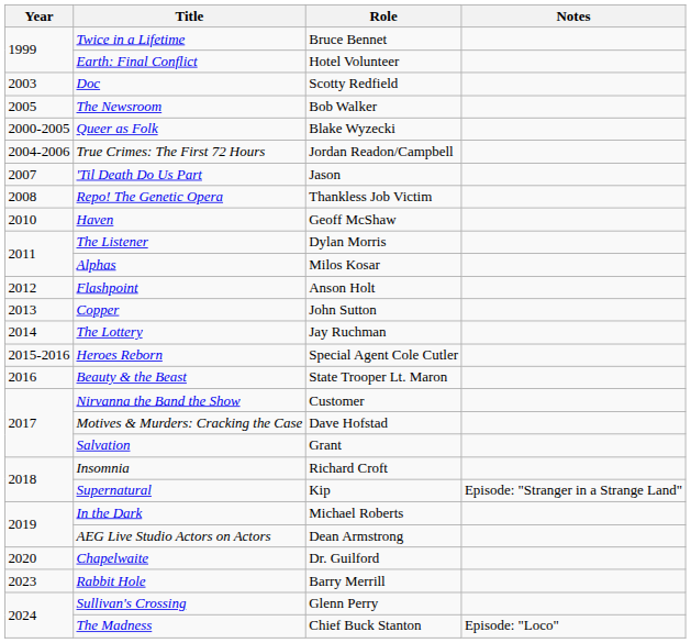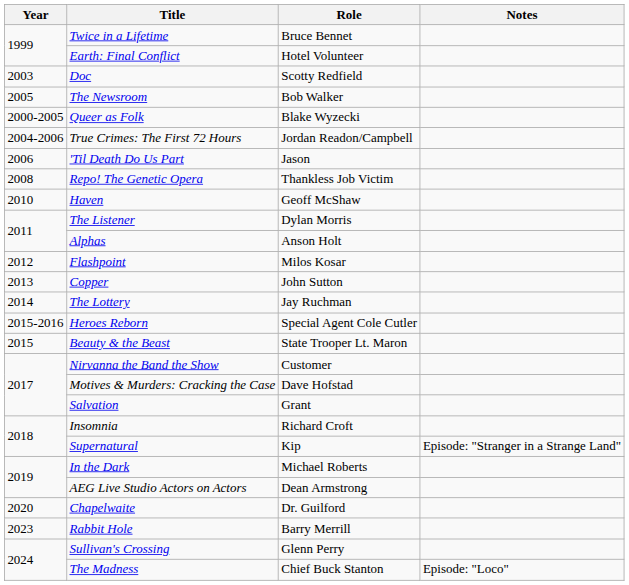 <table class="wikitable sortable">
 <tr>
 <th>Year</th>
 <th>Title</th>
 <th>Role</th>
 <th>Notes</th>
 </tr>
 <tr>
 <td rowspan="2">1999</td>
 <td><em><a href='#'>Twice in a Lifetime</a></em></td>
 <td>Bruce Bennet</td>
 <td></td>
 </tr>
 <tr>
 <td><em><a href='#'>Earth: Final Conflict</a></em></td>
 <td>Hotel Volunteer</td>
 <td></td>
 </tr>
 <tr>
 <td>2003</td>
 <td><em><a href='#'>Doc</a></em></td>
 <td>Scotty Redfield</td>
 <td></td>
 </tr>
 <tr>
 <td>2005</td>
 <td data-sort-value="Newsroom, The"><em><a href='#'>The Newsroom</a></em></td>
 <td>Bob Walker</td>
 <td></td>
 </tr>
 <tr>
 <td>2000-2005</td>
 <td><em><a href='#'>Queer as Folk</a></em></td>
 <td>Blake Wyzecki</td>
 <td></td>
 </tr>
 <tr>
 <td>2004-2006</td>
 <td><em>True Crimes: The First 72 Hours</em></td>
 <td>Jordan Readon/Campbell</td>
 <td></td>
 </tr>
 <tr>
-<td>2007</td>
+<td>2006</td>
 <td data-sort-value="Til Death Do Us Part"><em><a href='#'>'Til Death Do Us Part</a></em></td>
 <td>Jason</td>
 <td></td>
 </tr>
 <tr>
 <td>2008</td>
 <td><em><a href='#'>Repo! The Genetic Opera</a></em></td>
 <td>Thankless Job Victim</td>
 <td></td>
 </tr>
 <tr>
 <td>2010</td>
 <td><em><a href='#'>Haven</a></em></td>
 <td>Geoff McShaw</td>
 <td></td>
 </tr>
 <tr>
 <td rowspan="2">2011</td>
 <td data-sort-value="Listener, The"><em><a href='#'>The Listener</a></em></td>
 <td>Dylan Morris</td>
 <td></td>
 </tr>
 <tr>
 <td><em><a href='#'>Alphas</a></em></td>
-<td>Milos Kosar</td>
+<td>Anson Holt</td>
 <td></td>
 </tr>
 <tr>
 <td>2012</td>
 <td><em><a href='#'>Flashpoint</a></em></td>
-<td>Anson Holt</td>
+<td>Milos Kosar</td>
 <td></td>
 </tr>
 <tr>
 <td>2013</td>
 <td><em><a href='#'>Copper</a></em></td>
 <td>John Sutton</td>
 <td></td>
 </tr>
 <tr>
 <td>2014</td>
 <td data-sort-value="Lottery, The"><em><a href='#'>The Lottery</a></em></td>
 <td>Jay Ruchman</td>
 <td></td>
 </tr>
 <tr>
 <td>2015-2016</td>
 <td><em><a href='#'>Heroes Reborn</a></em></td>
 <td>Special Agent Cole Cutler</td>
 <td></td>
 </tr>
 <tr>
-<td>2016</td>
+<td>2015</td>
 <td><em><a href='#'>Beauty & the Beast</a></em></td>
 <td>State Trooper Lt. Maron</td>
 <td></td>
 </tr>
 <tr>
 <td rowspan="3">2017</td>
 <td><em><a href='#'>Nirvanna the Band the Show</a></em></td>
 <td>Customer</td>
 <td></td>
 </tr>
 <tr>
 <td><em>Motives & Murders: Cracking the Case</em></td>
 <td>Dave Hofstad</td>
 <td></td>
 </tr>
 <tr>
 <td><em><a href='#'>Salvation</a></em></td>
 <td>Grant</td>
 <td></td>
 </tr>
 <tr>
 <td rowspan="2">2018</td>
 <td><em>Insomnia</em></td>
 <td>Richard Croft</td>
 <td></td>
 </tr>
 <tr>
 <td><em><a href='#'>Supernatural</a></em></td>
 <td>Kip</td>
 <td>Episode: "Stranger in a Strange Land"</td>
 </tr>
 <tr>
 <td rowspan="2">2019</td>
 <td><em><a href='#'>In the Dark</a></em></td>
 <td>Michael Roberts</td>
 <td></td>
 </tr>
 <tr>
 <td><em>AEG Live Studio Actors on Actors</em></td>
 <td>Dean Armstrong</td>
 <td></td>
 </tr>
 <tr>
 <td>2020</td>
 <td><em><a href='#'>Chapelwaite</a></em></td>
 <td>Dr. Guilford</td>
 <td></td>
 </tr>
 <tr>
 <td>2023</td>
 <td><em><a href='#'>Rabbit Hole</a></em></td>
 <td>Barry Merrill</td>
 <td></td>
 </tr>
 <tr>
 <td rowspan="2">2024</td>
 <td><em><a href='#'>Sullivan's Crossing</a></em></td>
 <td>Glenn Perry</td>
 <td></td>
 </tr>
 <tr>
 <td data-sort-value="Madness, The"><em><a href='#'>The Madness</a></em></td>
 <td>Chief Buck Stanton</td>
 <td>Episode: "Loco"</td>
 </tr>
 </table>
